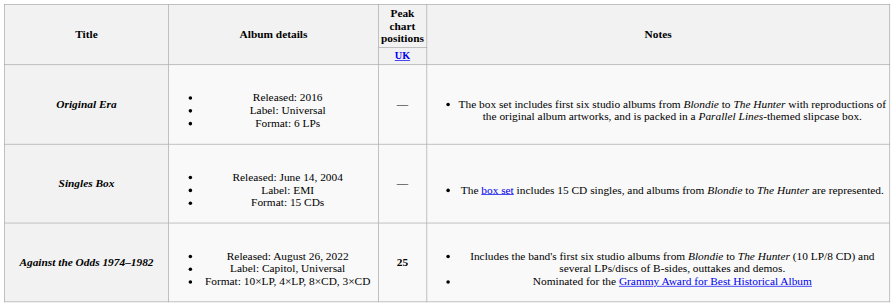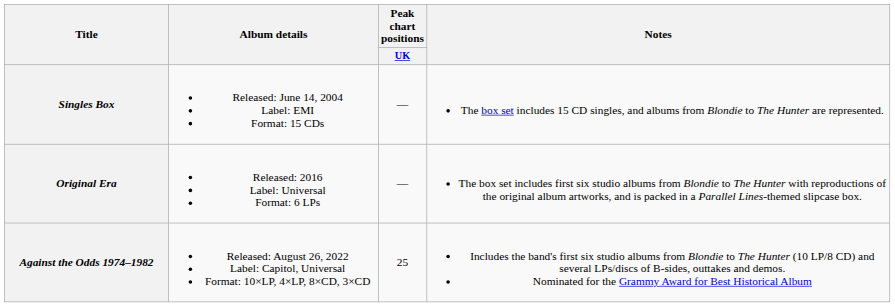 <table class="wikitable plainrowheaders" style="text-align:center;" border="1">
 <tr>
 <th scope="col" rowspan="2" style="width:14em;">Title</th>
 <th scope="col" rowspan="2" style="width:18em;">Album details</th>
 <th scope="col" colspan="1">Peak chart positions</th>
 <th scope="col" rowspan="2">Notes</th>
 </tr>
 <tr>
 <th scope="col" style="width:2.5em;font-size:90%;"><a href='#'>UK</a><br></th>
 </tr>
 <tr>
+<th scope="row"><em>Singles Box</em></th>
+<td><br><ul><li>Released: June 14, 2004</li><li>Label: EMI</li><li>Format: 15 CDs</li></ul></td>
+<td>—</td>
+<td><br><ul><li>The <a href='#'>box set</a> includes 15 CD singles, and albums from <em>Blondie</em> to <em>The Hunter</em> are represented.</li></ul></td>
+</tr>
+<tr>
 <th scope="row"><em>Original Era</em></th>
 <td><br><ul><li>Released: 2016</li><li>Label: Universal</li><li>Format: 6 LPs</li></ul></td>
 <td>—</td>
 <td><br><ul><li>The box set includes first six studio albums from <em>Blondie</em> to <em>The Hunter</em> with reproductions of the original album artworks, and is packed in a <em>Parallel Lines</em>-themed slipcase box.</li></ul></td>
 </tr>
 <tr>
-<th scope="row"><em>Singles Box</em></th>
-<td><br><ul><li>Released: June 14, 2004</li><li>Label: EMI</li><li>Format: 15 CDs</li></ul></td>
-<td>—</td>
-<td><br><ul><li>The <a href='#'>box set</a> includes 15 CD singles, and albums from <em>Blondie</em> to <em>The Hunter</em> are represented.</li></ul></td>
-</tr>
-<tr>
 <th scope="row"><em>Against the Odds 1974–1982</em></th>
 <td><br><ul><li>Released: August 26, 2022</li><li>Label: Capitol, Universal</li><li>Format: 10×LP, 4×LP, 8×CD, 3×CD</li></ul></td>
-<td><strong>25</strong></td>
+<td>25</td>
 <td><br><ul><li>Includes the band's first six studio albums from <em>Blondie</em> to <em>The Hunter</em> (10 LP/8 CD) and several LPs/discs of B-sides, outtakes and demos.</li><li>Nominated for the <a href='#'>Grammy Award for Best Historical Album</a></li></ul></td>
 </tr>
 </table>
